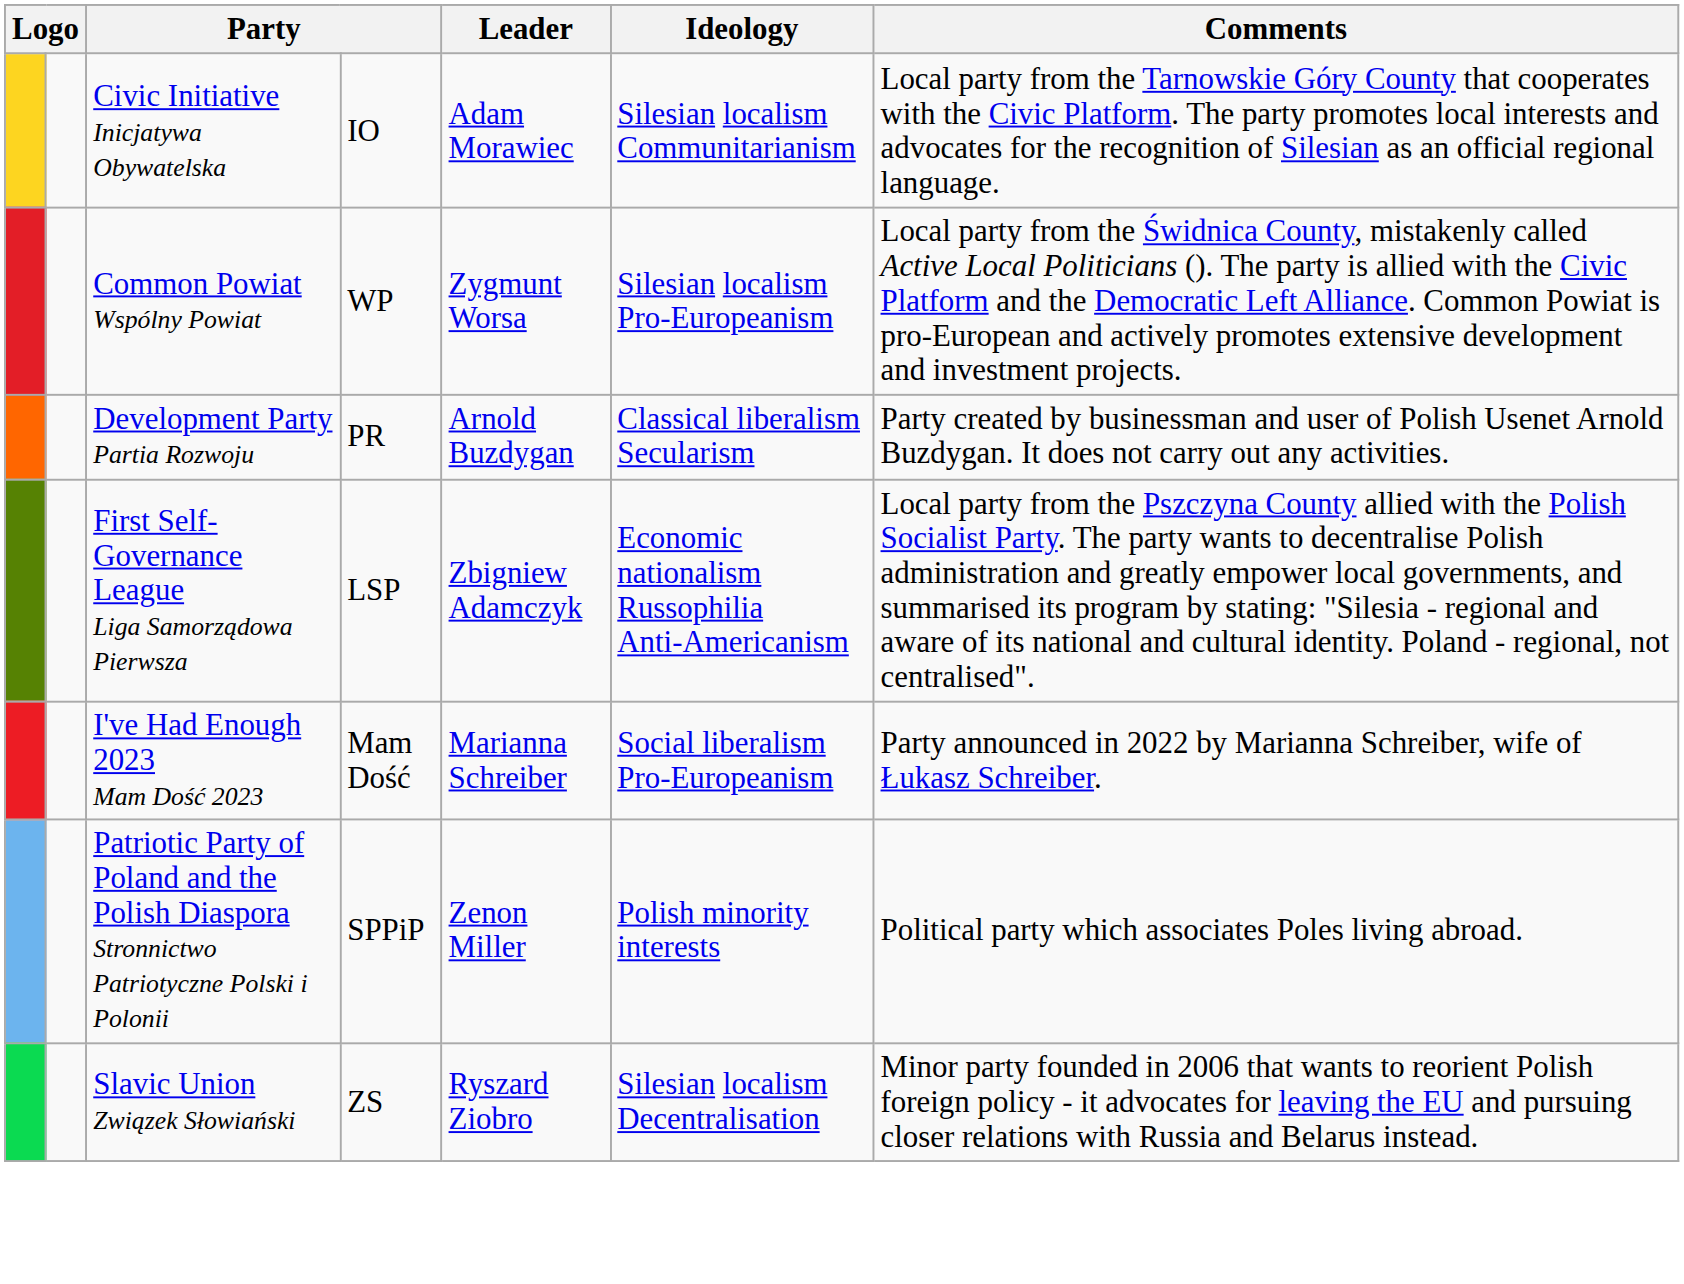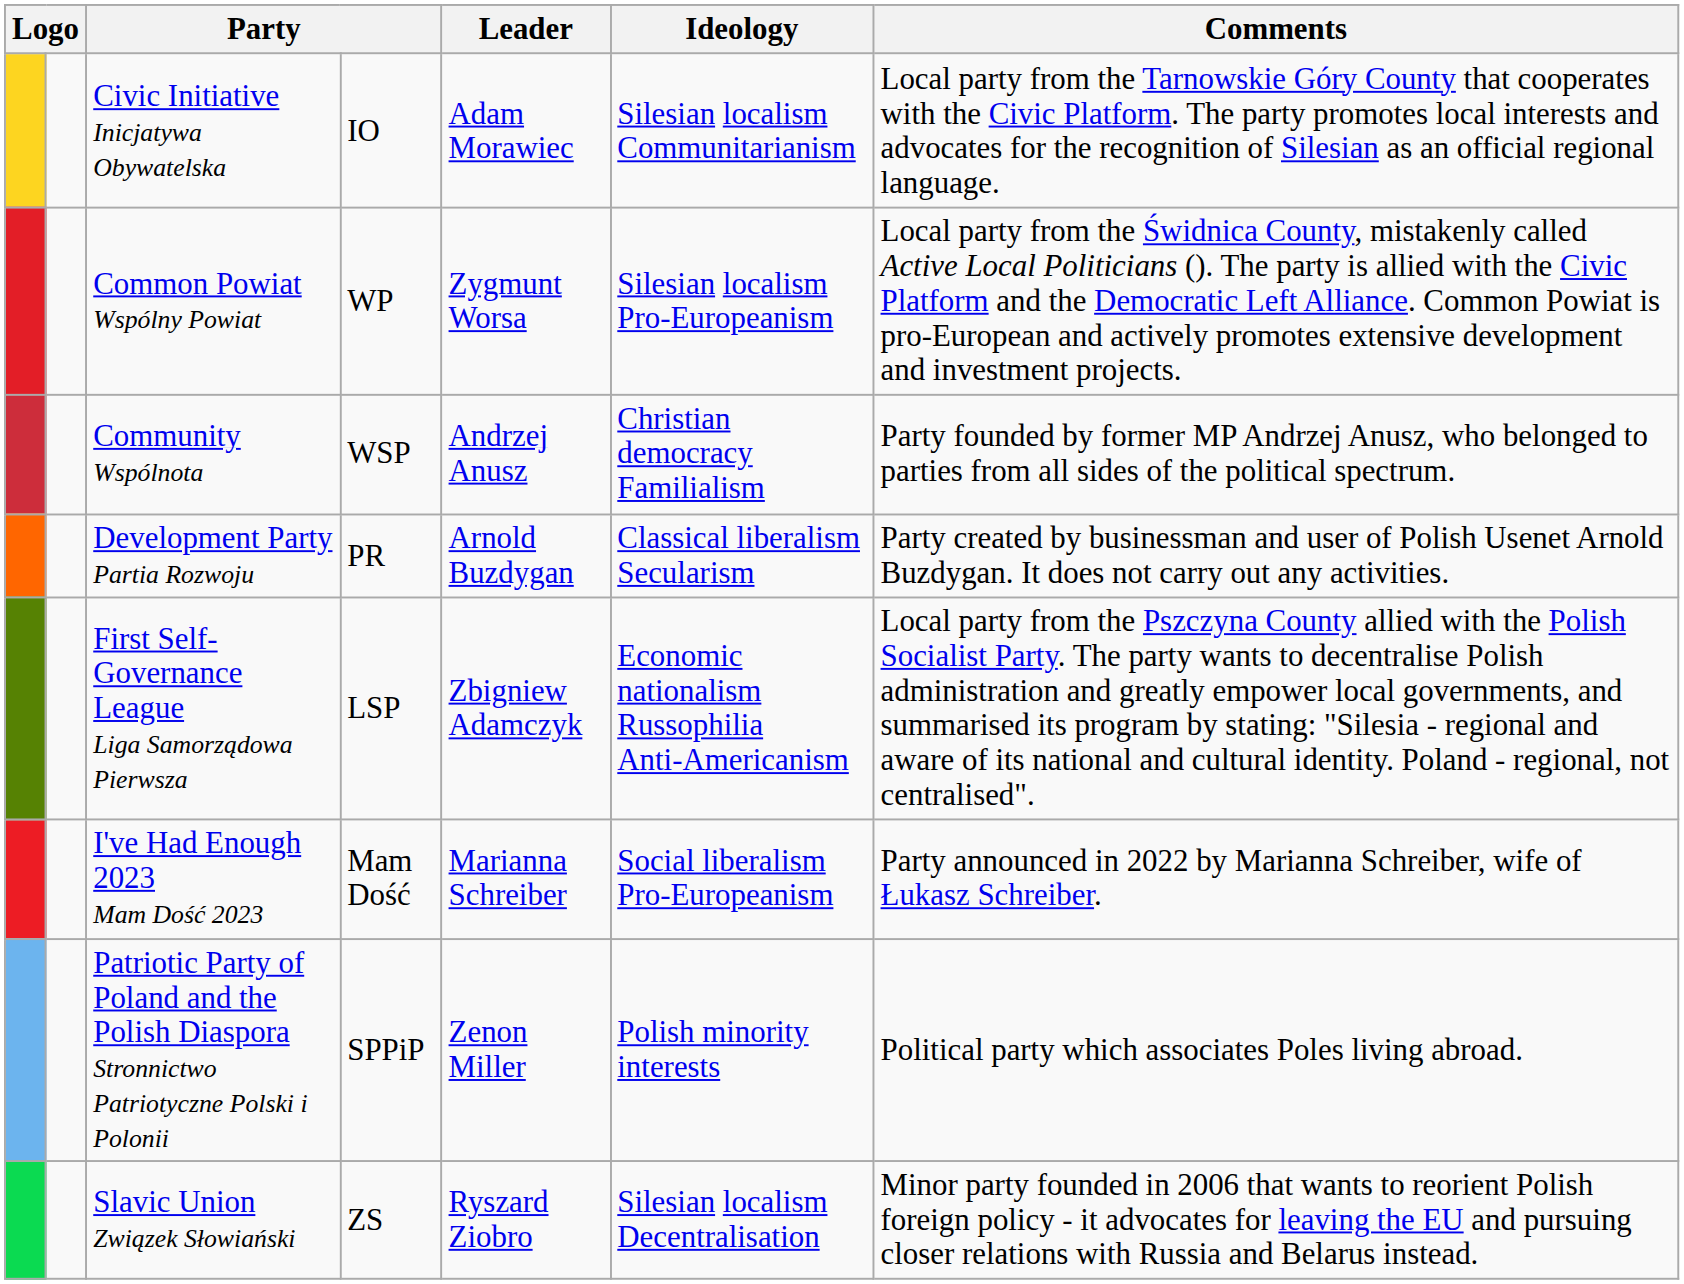 <table class="wikitable sortable">
 <tr>
 <th colspan=2>Logo</th>
 <th colspan=2>Party</th>
 <th>Leader</th>
 <th>Ideology</th>
 <th>Comments</th>
 </tr>
 <tr>
 <td bgcolor="#fdd520"></td>
 <td></td>
 <td><a href='#'>Civic Initiative</a><br><small><em>Inicjatywa Obywatelska</em><br></small></td>
 <td>IO</td>
 <td><a href='#'>Adam Morawiec</a></td>
 <td><a href='#'>Silesian</a> <a href='#'>localism</a><br><a href='#'>Communitarianism</a></td>
 <td>Local party from the <a href='#'>Tarnowskie Góry County</a> that cooperates with the <a href='#'>Civic Platform</a>. The party promotes local interests and advocates for the recognition of <a href='#'>Silesian</a> as an official regional language.</td>
 </tr>
 <tr>
 <td bgcolor="#e31e27"></td>
 <td></td>
 <td><a href='#'>Common Powiat</a><br><small><em>Wspólny Powiat</em><br></small></td>
 <td>WP</td>
 <td><a href='#'>Zygmunt Worsa</a></td>
 <td><a href='#'>Silesian</a> <a href='#'>localism</a><br><a href='#'>Pro-Europeanism</a></td>
 <td>Local party from the <a href='#'>Świdnica County</a>, mistakenly called <em>Active Local Politicians</em> (). The party is allied with the <a href='#'>Civic Platform</a> and the <a href='#'>Democratic Left Alliance</a>. Common Powiat is pro-European and actively promotes extensive development and investment projects.</td>
+</tr>
+<tr>
+<td bgcolor="#cd2d3b"></td>
+<td></td>
+<td><a href='#'>Community</a><br><small><em>Wspólnota</em><br></small></td>
+<td>WSP</td>
+<td><a href='#'>Andrzej Anusz</a></td>
+<td><a href='#'>Christian democracy</a><br><a href='#'>Familialism</a></td>
+<td>Party founded by former MP Andrzej Anusz, who belonged to parties from all sides of the political spectrum.</td>
 </tr>
 <tr>
 <td bgcolor="#ff6600"></td>
 <td></td>
 <td><a href='#'>Development Party</a><br><small><em>Partia Rozwoju</em><br></small></td>
 <td>PR</td>
 <td><a href='#'>Arnold Buzdygan</a></td>
 <td><a href='#'>Classical liberalism</a><br><a href='#'>Secularism</a></td>
 <td>Party created by businessman and user of Polish Usenet Arnold Buzdygan. It does not carry out any activities.</td>
 </tr>
 <tr>
 <td bgcolor="#568203"></td>
 <td></td>
 <td><a href='#'>First Self-Governance League</a><br><small><em>Liga Samorządowa Pierwsza</em><br></small></td>
 <td>LSP</td>
 <td><a href='#'>Zbigniew Adamczyk</a></td>
 <td><a href='#'>Economic nationalism</a><br><a href='#'>Russophilia</a><br><a href='#'>Anti-Americanism</a></td>
 <td>Local party from the <a href='#'>Pszczyna County</a> allied with the <a href='#'>Polish Socialist Party</a>. The party wants to decentralise Polish administration and greatly empower local governments, and summarised its program by stating: "Silesia - regional and aware of its national and cultural identity. Poland - regional, not centralised".</td>
 </tr>
 <tr>
 <td bgcolor="#ED1C24"></td>
 <td></td>
 <td><a href='#'>I've Had Enough 2023</a><br><small><em>Mam Dość 2023</em><br></small></td>
 <td>Mam Dość</td>
 <td><a href='#'>Marianna Schreiber</a></td>
 <td><a href='#'>Social liberalism</a><br><a href='#'>Pro-Europeanism</a><br></td>
 <td>Party announced in 2022 by Marianna Schreiber, wife of <a href='#'>Łukasz Schreiber</a>.</td>
 </tr>
 <tr>
 <td bgcolor="#6CB4EE"></td>
 <td></td>
 <td><a href='#'>Patriotic Party of Poland and the Polish Diaspora</a><br><small><em>Stronnictwo Patriotyczne Polski i Polonii</em><br></small></td>
 <td>SPPiP</td>
 <td><a href='#'>Zenon Miller</a></td>
 <td><a href='#'>Polish minority interests</a></td>
 <td>Political party which associates Poles living abroad.</td>
 </tr>
 <tr>
 <td bgcolor="#0BDA51"></td>
 <td></td>
 <td><a href='#'>Slavic Union</a><br><small><em>Związek Słowiański</em><br></small></td>
 <td>ZS</td>
 <td><a href='#'>Ryszard Ziobro</a></td>
 <td><a href='#'>Silesian</a> <a href='#'>localism</a><br><a href='#'>Decentralisation</a></td>
 <td>Minor party founded in 2006 that wants to reorient Polish foreign policy - it advocates for <a href='#'>leaving the EU</a> and pursuing closer relations with Russia and Belarus instead.<br></td>
 </tr>
 </table>
